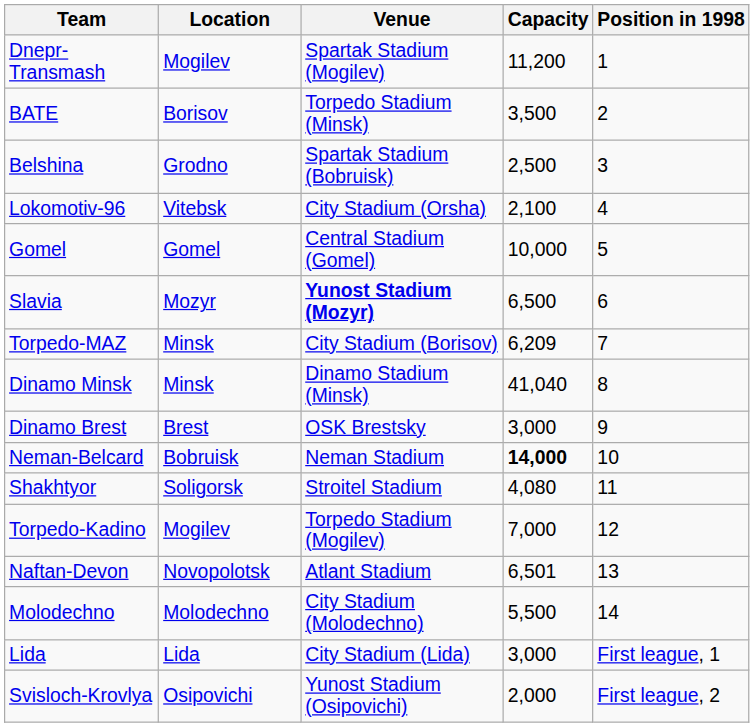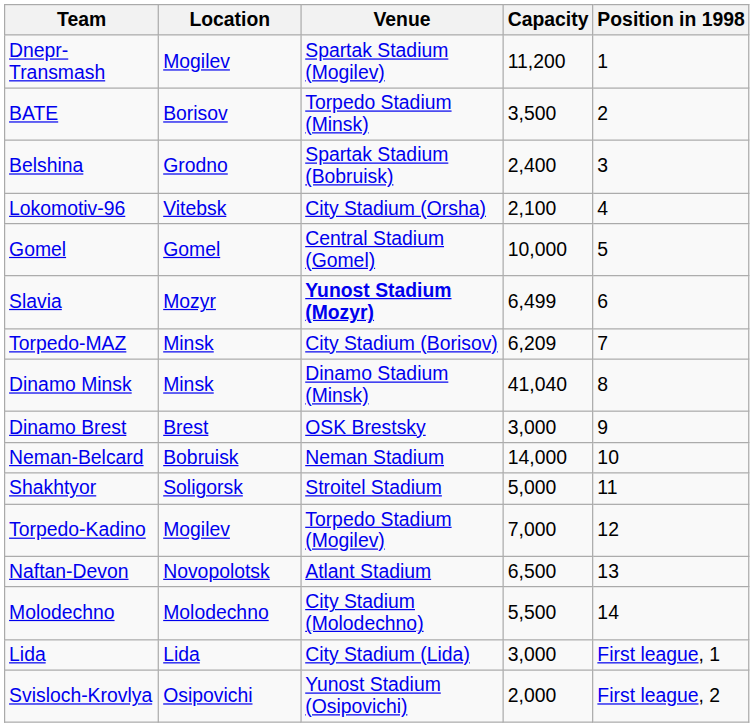 <table class="wikitable sortable" style="text-align:left">
 <tr>
 <th>Team</th>
 <th>Location</th>
 <th>Venue</th>
 <th>Capacity</th>
 <th>Position in 1998</th>
 </tr>
 <tr>
 <td width=120><a href='#'>Dnepr-Transmash</a></td>
 <td width=110><a href='#'>Mogilev</a></td>
 <td width=160><a href='#'>Spartak Stadium (Mogilev)</a></td>
 <td>11,200</td>
 <td>1</td>
 </tr>
 <tr>
 <td><a href='#'>BATE</a></td>
 <td><a href='#'>Borisov</a></td>
 <td><a href='#'>Torpedo Stadium (Minsk)</a></td>
 <td>3,500</td>
 <td>2</td>
 </tr>
 <tr>
 <td><a href='#'>Belshina</a></td>
 <td><a href='#'>Grodno</a></td>
 <td><a href='#'>Spartak Stadium (Bobruisk)</a></td>
-<td>2,500</td>
+<td>2,400</td>
 <td>3</td>
 </tr>
 <tr>
 <td><a href='#'>Lokomotiv-96</a></td>
 <td><a href='#'>Vitebsk</a></td>
 <td><a href='#'>City Stadium (Orsha)</a></td>
 <td>2,100</td>
 <td>4</td>
 </tr>
 <tr>
 <td><a href='#'>Gomel</a></td>
 <td><a href='#'>Gomel</a></td>
 <td><a href='#'>Central Stadium (Gomel)</a></td>
 <td>10,000</td>
 <td>5</td>
 </tr>
 <tr>
 <td><a href='#'>Slavia</a></td>
 <td><a href='#'>Mozyr</a></td>
 <td><strong><a href='#'>Yunost Stadium (Mozyr)</a></strong></td>
-<td>6,500</td>
+<td>6,499</td>
 <td>6</td>
 </tr>
 <tr>
 <td><a href='#'>Torpedo-MAZ</a></td>
 <td><a href='#'>Minsk</a></td>
 <td><a href='#'>City Stadium (Borisov)</a></td>
 <td>6,209</td>
 <td>7</td>
 </tr>
 <tr>
 <td><a href='#'>Dinamo Minsk</a></td>
 <td><a href='#'>Minsk</a></td>
 <td><a href='#'>Dinamo Stadium (Minsk)</a></td>
 <td>41,040</td>
 <td>8</td>
 </tr>
 <tr>
 <td><a href='#'>Dinamo Brest</a></td>
 <td><a href='#'>Brest</a></td>
 <td><a href='#'>OSK Brestsky</a></td>
 <td>3,000</td>
 <td>9</td>
 </tr>
 <tr>
 <td><a href='#'>Neman-Belcard</a></td>
 <td><a href='#'>Bobruisk</a></td>
 <td><a href='#'>Neman Stadium</a></td>
-<td><strong>14,000</strong></td>
+<td>14,000</td>
 <td>10</td>
 </tr>
 <tr>
 <td><a href='#'>Shakhtyor</a></td>
 <td><a href='#'>Soligorsk</a></td>
 <td><a href='#'>Stroitel Stadium</a></td>
-<td>4,080</td>
+<td>5,000</td>
 <td>11</td>
 </tr>
 <tr>
 <td><a href='#'>Torpedo-Kadino</a></td>
 <td><a href='#'>Mogilev</a></td>
 <td><a href='#'>Torpedo Stadium (Mogilev)</a></td>
 <td>7,000</td>
 <td>12</td>
 </tr>
 <tr>
 <td><a href='#'>Naftan-Devon</a></td>
 <td><a href='#'>Novopolotsk</a></td>
 <td><a href='#'>Atlant Stadium</a></td>
-<td>6,501</td>
+<td>6,500</td>
 <td>13</td>
 </tr>
 <tr>
 <td><a href='#'>Molodechno</a></td>
 <td><a href='#'>Molodechno</a></td>
 <td><a href='#'>City Stadium (Molodechno)</a></td>
 <td>5,500</td>
 <td>14</td>
 </tr>
 <tr>
 <td><a href='#'>Lida</a></td>
 <td><a href='#'>Lida</a></td>
 <td><a href='#'>City Stadium (Lida)</a></td>
 <td>3,000</td>
 <td><a href='#'>First league</a>, 1</td>
 </tr>
 <tr>
 <td><a href='#'>Svisloch-Krovlya</a></td>
 <td><a href='#'>Osipovichi</a></td>
 <td><a href='#'>Yunost Stadium (Osipovichi)</a></td>
 <td>2,000</td>
 <td><a href='#'>First league</a>, 2</td>
 </tr>
 </table>
